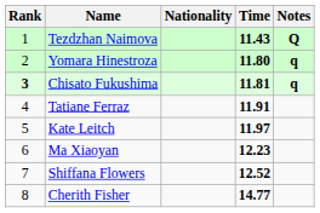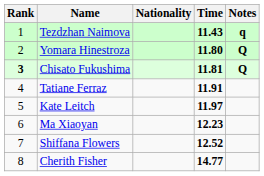 <table class="wikitable sortable" style="text-align:center">
 <tr>
 <th>Rank</th>
 <th>Name</th>
 <th>Nationality</th>
 <th>Time</th>
 <th>Notes</th>
 </tr>
 <tr bgcolor=ccffcc>
 <td>1</td>
 <td align=left><a href='#'>Tezdzhan Naimova</a></td>
 <td align=left></td>
 <td><strong>11.43</strong></td>
-<td><strong>Q</strong></td>
+<td><strong>q</strong></td>
 </tr>
 <tr bgcolor=ccffcc>
 <td>2</td>
 <td align=left><a href='#'>Yomara Hinestroza</a></td>
 <td align=left></td>
 <td><strong>11.80</strong></td>
-<td><strong>q</strong></td>
+<td><strong>Q</strong></td>
 </tr>
 <tr bgcolor=ddffdd>
 <td><strong>3</strong></td>
 <td align=left><a href='#'>Chisato Fukushima</a></td>
 <td align=left></td>
 <td><strong>11.81</strong></td>
-<td><strong>q</strong></td>
+<td><strong>Q</strong></td>
 </tr>
 <tr>
 <td>4</td>
 <td align=left><a href='#'>Tatiane Ferraz</a></td>
 <td align=left></td>
 <td><strong>11.91</strong></td>
 <td></td>
 </tr>
 <tr>
 <td>5</td>
 <td align=left><a href='#'>Kate Leitch</a></td>
 <td align=left></td>
 <td><strong>11.97</strong></td>
 <td></td>
 </tr>
 <tr>
 <td>6</td>
 <td align=left><a href='#'>Ma Xiaoyan</a></td>
 <td align=left></td>
 <td><strong>12.23</strong></td>
 <td></td>
 </tr>
 <tr>
 <td>7</td>
 <td align=left><a href='#'>Shiffana Flowers</a></td>
 <td align=left></td>
 <td><strong>12.52</strong></td>
 <td></td>
 </tr>
 <tr>
 <td>8</td>
 <td align=left><a href='#'>Cherith Fisher</a></td>
 <td align=left></td>
 <td><strong>14.77</strong></td>
 <td></td>
 </tr>
 </table>
